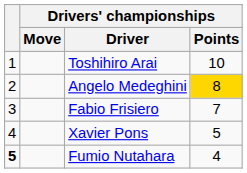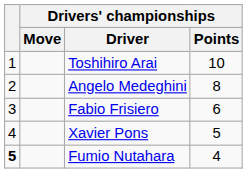 <table class="wikitable" style="font-size:85%;">
 <tr>
 <th rowspan="2"></th>
 <th colspan="3">Drivers' championships</th>
 </tr>
 <tr>
 <th>Move</th>
 <th>Driver</th>
 <th>Points</th>
 </tr>
 <tr>
 <td align="center">1</td>
 <td align="center"></td>
 <td> <a href='#'>Toshihiro Arai</a></td>
 <td align="center">10</td>
 </tr>
 <tr>
 <td align="center">2</td>
 <td align="center"></td>
 <td> <a href='#'>Angelo Medeghini</a></td>
-<td align="center" style="background: gold;">8</td>
+<td align="center">8</td>
 </tr>
 <tr>
 <td align="center">3</td>
 <td align="center"></td>
 <td> <a href='#'>Fabio Frisiero</a></td>
-<td align="center">7</td>
+<td align="center">6</td>
 </tr>
 <tr>
 <td align="center">4</td>
 <td align="center"></td>
 <td> <a href='#'>Xavier Pons</a></td>
 <td align="center">5</td>
 </tr>
 <tr>
 <td align="center"><strong>5</strong></td>
 <td align="center"></td>
 <td> <a href='#'>Fumio Nutahara</a></td>
 <td align="center">4</td>
 </tr>
 </table>
